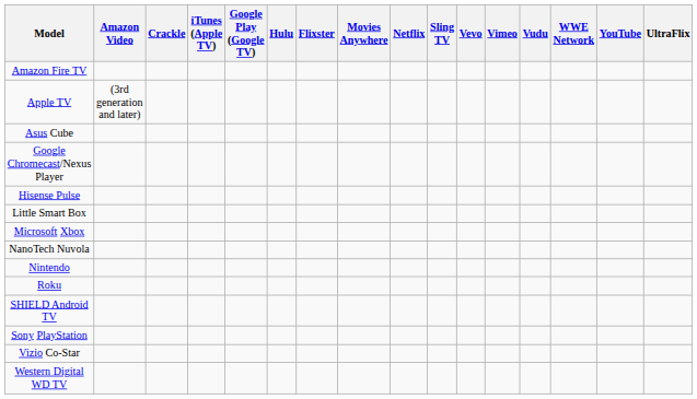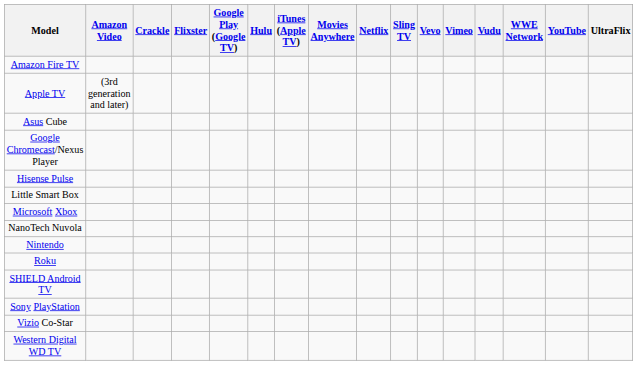 <table class="wikitable sortable" style="font-size:85%; width:99%; text-align:center;">
 <tr>
 <th>Model</th>
 <th><a href='#'>Amazon Video</a></th>
 <th><a href='#'>Crackle</a></th>
-<th><a href='#'>iTunes</a> (<a href='#'>Apple TV</a>)</th>
+<th><a href='#'>Flixster</a></th>
 <th><a href='#'>Google Play</a> (<a href='#'>Google TV</a>)</th>
 <th><a href='#'>Hulu</a></th>
-<th><a href='#'>Flixster</a></th>
+<th><a href='#'>iTunes</a> (<a href='#'>Apple TV</a>)</th>
 <th><a href='#'>Movies Anywhere</a></th>
 <th><a href='#'>Netflix</a></th>
 <th><a href='#'>Sling TV</a></th>
 <th><a href='#'>Vevo</a></th>
 <th><a href='#'>Vimeo</a></th>
 <th><a href='#'>Vudu</a></th>
 <th><a href='#'>WWE Network</a></th>
 <th><a href='#'>YouTube</a></th>
 <th>UltraFlix</th>
 </tr>
 <tr>
 <td><a href='#'>Amazon Fire TV</a></td>
 <td></td>
 <td></td>
 <td></td>
 <td></td>
 <td></td>
 <td></td>
 <td></td>
 <td></td>
 <td></td>
 <td></td>
 <td></td>
 <td></td>
 <td></td>
 <td></td>
 <td></td>
 </tr>
 <tr>
 <td><a href='#'>Apple TV</a></td>
 <td> (3rd generation and later)</td>
 <td></td>
 <td></td>
 <td></td>
 <td></td>
 <td></td>
 <td></td>
 <td></td>
 <td></td>
 <td></td>
 <td></td>
 <td></td>
 <td></td>
 <td></td>
 <td></td>
 </tr>
 <tr>
 <td><a href='#'>Asus</a> Cube</td>
 <td></td>
 <td></td>
 <td></td>
 <td></td>
 <td></td>
 <td></td>
 <td></td>
 <td></td>
 <td></td>
 <td></td>
 <td></td>
 <td></td>
 <td></td>
 <td></td>
 <td></td>
 </tr>
 <tr>
 <td><a href='#'>Google</a> <a href='#'>Chromecast</a>/Nexus Player</td>
 <td></td>
 <td></td>
 <td></td>
 <td></td>
 <td></td>
 <td></td>
 <td></td>
 <td></td>
 <td></td>
 <td></td>
 <td></td>
 <td></td>
 <td></td>
 <td></td>
 <td></td>
 </tr>
 <tr>
 <td><a href='#'>Hisense Pulse</a></td>
 <td></td>
 <td></td>
 <td></td>
 <td></td>
 <td></td>
 <td></td>
 <td></td>
 <td></td>
 <td></td>
 <td></td>
 <td></td>
 <td></td>
 <td></td>
 <td></td>
 <td></td>
 </tr>
 <tr>
 <td>Little Smart Box</td>
 <td></td>
 <td></td>
 <td></td>
 <td></td>
 <td></td>
 <td></td>
 <td></td>
 <td></td>
 <td></td>
 <td></td>
 <td></td>
 <td></td>
 <td></td>
 <td></td>
 <td></td>
 </tr>
 <tr>
 <td><a href='#'>Microsoft</a> <a href='#'>Xbox</a></td>
 <td></td>
 <td></td>
 <td></td>
 <td></td>
 <td></td>
 <td></td>
 <td></td>
 <td></td>
 <td></td>
 <td></td>
 <td></td>
 <td></td>
 <td></td>
 <td></td>
 <td></td>
 </tr>
 <tr>
 <td>NanoTech Nuvola</td>
 <td></td>
 <td></td>
 <td></td>
 <td></td>
 <td></td>
 <td></td>
 <td></td>
 <td></td>
 <td></td>
 <td></td>
 <td></td>
 <td></td>
 <td></td>
 <td></td>
 <td></td>
 </tr>
 <tr>
 <td><a href='#'>Nintendo</a></td>
 <td></td>
 <td></td>
 <td></td>
 <td></td>
 <td></td>
 <td></td>
 <td></td>
 <td></td>
 <td></td>
 <td></td>
 <td></td>
 <td></td>
 <td></td>
 <td></td>
 <td></td>
 </tr>
 <tr>
 <td><a href='#'>Roku</a></td>
 <td></td>
 <td></td>
 <td></td>
 <td></td>
 <td></td>
 <td></td>
 <td></td>
 <td></td>
 <td></td>
 <td></td>
 <td></td>
 <td></td>
 <td></td>
 <td></td>
 <td></td>
 </tr>
 <tr>
 <td><a href='#'>SHIELD Android TV</a></td>
 <td></td>
 <td></td>
 <td></td>
 <td></td>
 <td></td>
 <td></td>
 <td></td>
 <td></td>
 <td></td>
 <td></td>
 <td></td>
 <td></td>
 <td></td>
 <td></td>
 <td></td>
 </tr>
 <tr>
 <td><a href='#'>Sony</a> <a href='#'>PlayStation</a></td>
 <td></td>
 <td></td>
 <td></td>
 <td></td>
 <td></td>
 <td></td>
 <td></td>
 <td></td>
 <td></td>
 <td></td>
 <td></td>
 <td></td>
 <td></td>
 <td></td>
 <td></td>
 </tr>
 <tr>
 <td><a href='#'>Vizio</a> Co-Star</td>
 <td></td>
 <td></td>
 <td></td>
 <td></td>
 <td></td>
 <td></td>
 <td></td>
 <td></td>
 <td></td>
 <td></td>
 <td></td>
 <td></td>
 <td></td>
 <td></td>
 <td></td>
 </tr>
 <tr>
 <td><a href='#'>Western Digital</a> <a href='#'>WD TV</a></td>
 <td></td>
 <td></td>
 <td></td>
 <td></td>
 <td></td>
 <td></td>
 <td></td>
 <td></td>
 <td></td>
 <td></td>
 <td></td>
 <td></td>
 <td></td>
 <td></td>
 <td></td>
 </tr>
 </table>
